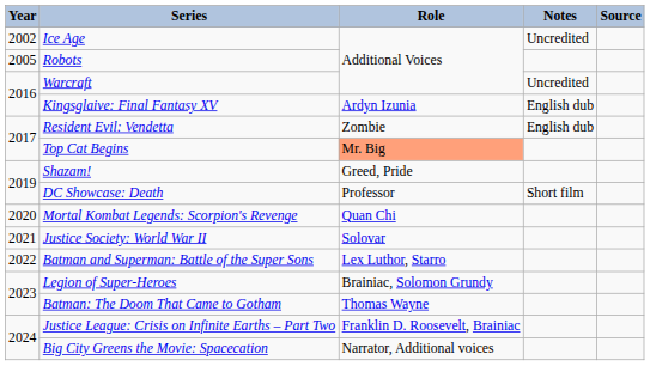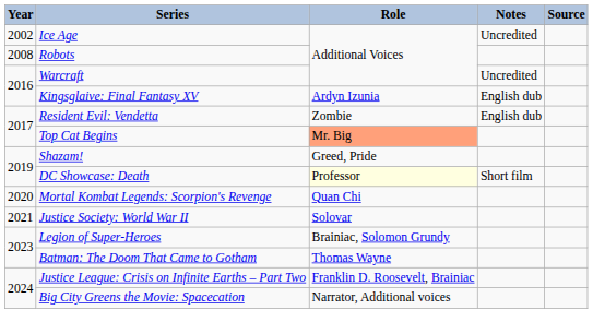 <table class="wikitable sortable plainrowheaders" style="width=100%;  font-size: 100%;">
 <tr>
 <th style="background:#b0c4de;">Year</th>
 <th style="background:#b0c4de;">Series</th>
 <th style="background:#b0c4de;">Role</th>
 <th style="background:#b0c4de;" class="unsortable">Notes</th>
 <th style="background:#b0c4de;" class="unsortable">Source</th>
 </tr>
 <tr>
 <td>2002</td>
 <td><em><a href='#'>Ice Age</a></em></td>
 <td rowspan="3">Additional Voices</td>
 <td>Uncredited</td>
 <td></td>
 </tr>
 <tr>
-<td>2005</td>
+<td>2008</td>
 <td><em><a href='#'>Robots</a></em></td>
 <td></td>
 <td></td>
 </tr>
 <tr>
 <td rowspan="2">2016</td>
 <td><em><a href='#'>Warcraft</a></em></td>
 <td>Uncredited</td>
 <td></td>
 </tr>
 <tr>
 <td><em><a href='#'>Kingsglaive: Final Fantasy XV</a></em></td>
 <td><a href='#'>Ardyn Izunia</a></td>
 <td>English dub</td>
 <td></td>
 </tr>
 <tr>
 <td rowspan="2">2017</td>
 <td><em><a href='#'>Resident Evil: Vendetta</a></em></td>
 <td>Zombie</td>
 <td>English dub</td>
 <td></td>
 </tr>
 <tr>
 <td><em><a href='#'>Top Cat Begins</a></em></td>
 <td style="background: lightsalmon;">Mr. Big</td>
 <td></td>
 <td></td>
 </tr>
 <tr>
 <td rowspan="2">2019</td>
 <td><em><a href='#'>Shazam!</a></em></td>
 <td>Greed, Pride</td>
 <td></td>
 <td></td>
 </tr>
 <tr>
 <td><em><a href='#'>DC Showcase: Death</a></em></td>
-<td>Professor</td>
+<td style="background: lightyellow;">Professor</td>
 <td>Short film</td>
 <td></td>
 </tr>
 <tr>
 <td>2020</td>
 <td><em><a href='#'>Mortal Kombat Legends: Scorpion's Revenge</a></em></td>
 <td><a href='#'>Quan Chi</a></td>
 <td></td>
 <td></td>
 </tr>
 <tr>
 <td>2021</td>
 <td><em><a href='#'>Justice Society: World War II</a></em></td>
 <td><a href='#'>Solovar</a></td>
-<td></td>
-<td></td>
-</tr>
-<tr>
-<td>2022</td>
-<td><em><a href='#'>Batman and Superman: Battle of the Super Sons</a></em></td>
-<td><a href='#'>Lex Luthor</a>, <a href='#'>Starro</a></td>
 <td></td>
 <td></td>
 </tr>
 <tr>
 <td rowspan="2">2023</td>
 <td><em><a href='#'>Legion of Super-Heroes</a></em></td>
 <td>Brainiac, <a href='#'>Solomon Grundy</a></td>
 <td></td>
 <td></td>
 </tr>
 <tr>
 <td><em><a href='#'>Batman: The Doom That Came to Gotham</a></em></td>
 <td><a href='#'>Thomas Wayne</a></td>
 <td></td>
 <td></td>
 </tr>
 <tr>
 <td rowspan="2">2024</td>
 <td><em><a href='#'>Justice League: Crisis on Infinite Earths – Part Two</a></em></td>
 <td><a href='#'>Franklin D. Roosevelt</a>, <a href='#'>Brainiac</a></td>
 <td></td>
 <td></td>
 </tr>
 <tr>
 <td><em><a href='#'>Big City Greens the Movie: Spacecation</a></em></td>
 <td>Narrator, Additional voices</td>
 <td></td>
 <td></td>
 </tr>
 </table>
